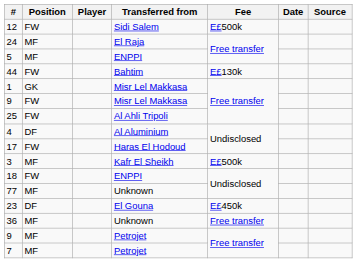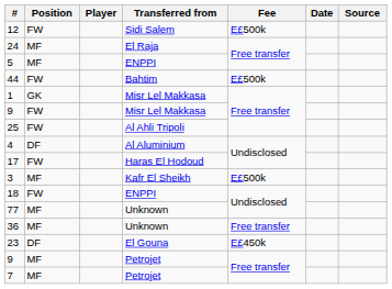 <table class="wikitable sortable" style="width:90%; text-align:center; font-size:95%; text-align:left">
 <tr>
 <th>#</th>
 <th>Position</th>
 <th>Player</th>
 <th>Transferred from</th>
 <th>Fee</th>
 <th>Date</th>
 <th>Source</th>
 </tr>
 <tr>
 <td>12</td>
 <td>FW</td>
 <td></td>
 <td> <a href='#'>Sidi Salem</a></td>
 <td><a href='#'>E£</a>500k</td>
 <td></td>
 <td></td>
 </tr>
 <tr>
 <td>24</td>
 <td>MF</td>
 <td></td>
 <td> <a href='#'>El Raja</a></td>
 <td rowspan=2><a href='#'>Free transfer</a></td>
 <td></td>
 <td></td>
 </tr>
 <tr>
 <td>5</td>
 <td>MF</td>
 <td></td>
 <td> <a href='#'>ENPPI</a></td>
 <td></td>
 <td></td>
 </tr>
 <tr>
 <td>44</td>
 <td>FW</td>
 <td></td>
 <td> <a href='#'>Bahtim</a></td>
-<td><a href='#'>E£</a>130k</td>
+<td><a href='#'>E£</a>500k</td>
 <td></td>
 <td></td>
 </tr>
 <tr>
 <td>1</td>
 <td>GK</td>
 <td></td>
 <td> <a href='#'>Misr Lel Makkasa</a></td>
 <td rowspan=3><a href='#'>Free transfer</a></td>
 <td></td>
 <td></td>
 </tr>
 <tr>
 <td>9</td>
 <td>FW</td>
 <td></td>
 <td> <a href='#'>Misr Lel Makkasa</a></td>
 <td></td>
 <td></td>
 </tr>
 <tr>
 <td>25</td>
 <td>FW</td>
 <td></td>
 <td> <a href='#'>Al Ahli Tripoli</a></td>
 <td></td>
 <td></td>
 </tr>
 <tr>
 <td>4</td>
 <td>DF</td>
 <td></td>
 <td> <a href='#'>Al Aluminium</a></td>
 <td rowspan=2>Undisclosed</td>
 <td></td>
 <td></td>
 </tr>
 <tr>
 <td>17</td>
 <td>FW</td>
 <td></td>
 <td> <a href='#'>Haras El Hodoud</a></td>
 <td></td>
 <td></td>
 </tr>
 <tr>
 <td>3</td>
 <td>MF</td>
 <td></td>
 <td> <a href='#'>Kafr El Sheikh</a></td>
 <td><a href='#'>E£</a>500k</td>
 <td></td>
 <td></td>
 </tr>
 <tr>
 <td>18</td>
 <td>FW</td>
 <td></td>
 <td> <a href='#'>ENPPI</a></td>
 <td rowspan=2>Undisclosed</td>
 <td></td>
 <td></td>
 </tr>
 <tr>
 <td>77</td>
 <td>MF</td>
 <td></td>
 <td>  Unknown</td>
 <td></td>
 <td></td>
 </tr>
 <tr>
+<td>36</td>
+<td>MF</td>
+<td></td>
+<td>  Unknown</td>
+<td><a href='#'>Free transfer</a></td>
+<td></td>
+<td></td>
+</tr>
+<tr>
 <td>23</td>
 <td>DF</td>
 <td></td>
 <td> <a href='#'>El Gouna</a></td>
 <td><a href='#'>E£</a>450k</td>
-<td></td>
-<td></td>
-</tr>
-<tr>
-<td>36</td>
-<td>MF</td>
-<td></td>
-<td>  Unknown</td>
-<td><a href='#'>Free transfer</a></td>
 <td></td>
 <td></td>
 </tr>
 <tr>
 <td>9</td>
 <td>MF</td>
 <td></td>
 <td> <a href='#'>Petrojet</a></td>
 <td rowspan=2><a href='#'>Free transfer</a></td>
 <td></td>
 <td></td>
 </tr>
 <tr>
 <td>7</td>
 <td>MF</td>
 <td></td>
 <td> <a href='#'>Petrojet</a></td>
 <td></td>
 <td></td>
 </tr>
 </table>
